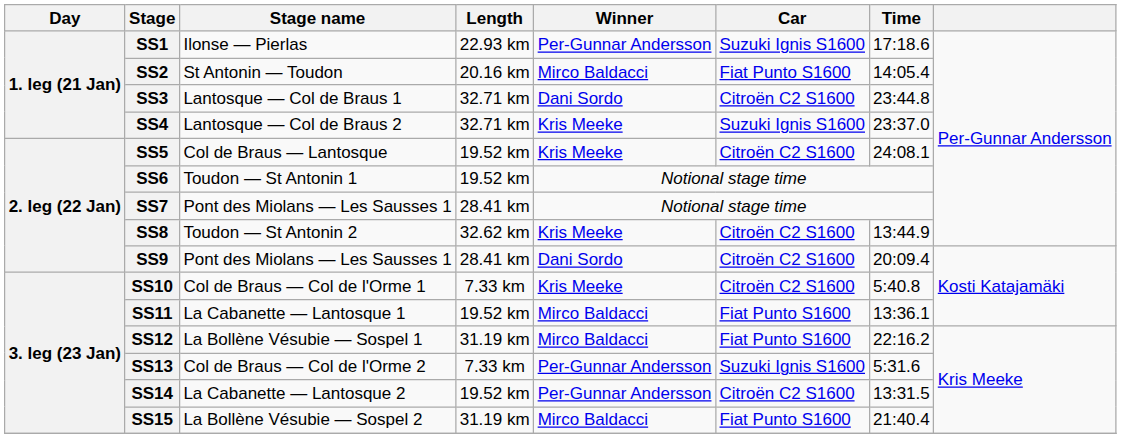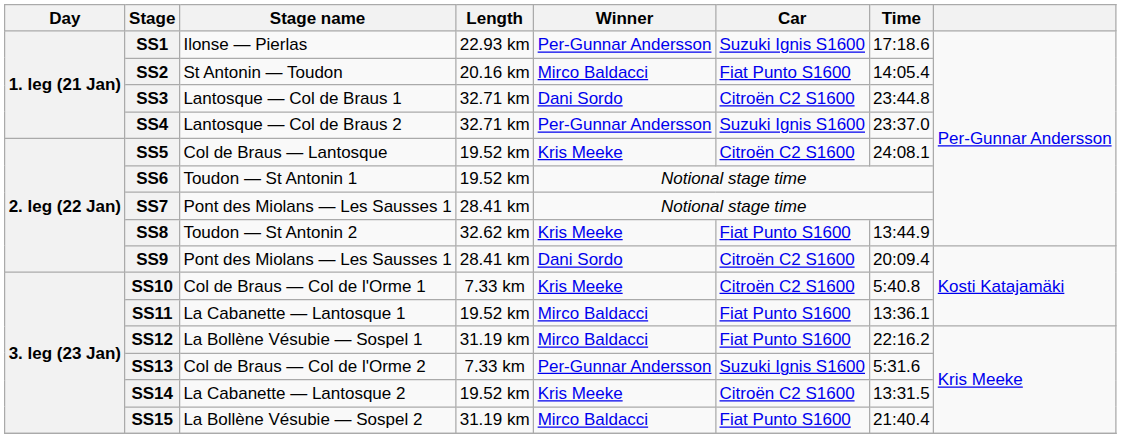 <table class="wikitable" style="font-size: 85%;">
 <tr>
 <th>Day</th>
 <th>Stage</th>
 <th>Stage name</th>
 <th>Length</th>
 <th>Winner</th>
 <th>Car</th>
 <th>Time</th>
 <th></th>
 </tr>
 <tr>
 <th rowspan="4">1. leg (21 Jan)</th>
 <th>SS1</th>
 <td>Ilonse — Pierlas</td>
 <td align="center">22.93 km</td>
 <td> <a href='#'>Per-Gunnar Andersson</a></td>
 <td><a href='#'>Suzuki Ignis S1600</a></td>
 <td>17:18.6</td>
 <td rowspan="8"> <a href='#'>Per-Gunnar Andersson</a></td>
 </tr>
 <tr>
 <th>SS2</th>
 <td>St Antonin — Toudon</td>
 <td align="center">20.16 km</td>
 <td> <a href='#'>Mirco Baldacci</a></td>
 <td><a href='#'>Fiat Punto S1600</a></td>
 <td>14:05.4</td>
 </tr>
 <tr>
 <th>SS3</th>
 <td>Lantosque — Col de Braus 1</td>
 <td align="center">32.71 km</td>
 <td> <a href='#'>Dani Sordo</a></td>
 <td><a href='#'>Citroën C2 S1600</a></td>
 <td>23:44.8</td>
 </tr>
 <tr>
 <th>SS4</th>
 <td>Lantosque — Col de Braus 2</td>
 <td align="center">32.71 km</td>
-<td> <a href='#'>Kris Meeke</a></td>
+<td> <a href='#'>Per-Gunnar Andersson</a></td>
 <td><a href='#'>Suzuki Ignis S1600</a></td>
 <td>23:37.0</td>
 </tr>
 <tr>
 <th rowspan="5">2. leg (22 Jan)</th>
 <th>SS5</th>
 <td>Col de Braus — Lantosque</td>
 <td align="center">19.52 km</td>
 <td> <a href='#'>Kris Meeke</a></td>
 <td><a href='#'>Citroën C2 S1600</a></td>
 <td>24:08.1</td>
 </tr>
 <tr>
 <th>SS6</th>
 <td>Toudon — St Antonin 1</td>
 <td align="center">19.52 km</td>
 <td colspan="3" align="center"><em>Notional stage time</em></td>
 </tr>
 <tr>
 <th>SS7</th>
 <td>Pont des Miolans — Les Sausses 1</td>
 <td align="center">28.41 km</td>
 <td colspan="3" align="center"><em>Notional stage time</em></td>
 </tr>
 <tr>
 <th>SS8</th>
 <td>Toudon — St Antonin 2</td>
 <td align="center">32.62 km</td>
 <td> <a href='#'>Kris Meeke</a></td>
-<td><a href='#'>Citroën C2 S1600</a></td>
+<td><a href='#'>Fiat Punto S1600</a></td>
 <td>13:44.9</td>
 </tr>
 <tr>
 <th>SS9</th>
 <td>Pont des Miolans — Les Sausses 1</td>
 <td align="center">28.41 km</td>
 <td> <a href='#'>Dani Sordo</a></td>
 <td><a href='#'>Citroën C2 S1600</a></td>
 <td>20:09.4</td>
 <td rowspan="3"> <a href='#'>Kosti Katajamäki</a></td>
 </tr>
 <tr>
 <th rowspan="6">3. leg (23 Jan)</th>
 <th>SS10</th>
 <td>Col de Braus — Col de l'Orme 1</td>
 <td align="center">7.33 km</td>
 <td> <a href='#'>Kris Meeke</a></td>
 <td><a href='#'>Citroën C2 S1600</a></td>
 <td>5:40.8</td>
 </tr>
 <tr>
 <th>SS11</th>
 <td>La Cabanette — Lantosque 1</td>
 <td align="center">19.52 km</td>
 <td> <a href='#'>Mirco Baldacci</a></td>
 <td><a href='#'>Fiat Punto S1600</a></td>
 <td>13:36.1</td>
 </tr>
 <tr>
 <th>SS12</th>
 <td>La Bollène Vésubie — Sospel 1</td>
 <td align="center">31.19 km</td>
 <td> <a href='#'>Mirco Baldacci</a></td>
 <td><a href='#'>Fiat Punto S1600</a></td>
 <td>22:16.2</td>
 <td rowspan="4"> <a href='#'>Kris Meeke</a></td>
 </tr>
 <tr>
 <th>SS13</th>
 <td>Col de Braus — Col de l'Orme 2</td>
 <td align="center">7.33 km</td>
 <td> <a href='#'>Per-Gunnar Andersson</a></td>
 <td><a href='#'>Suzuki Ignis S1600</a></td>
 <td>5:31.6</td>
 </tr>
 <tr>
 <th>SS14</th>
 <td>La Cabanette — Lantosque 2</td>
 <td align="center">19.52 km</td>
-<td> <a href='#'>Per-Gunnar Andersson</a></td>
+<td> <a href='#'>Kris Meeke</a></td>
 <td><a href='#'>Citroën C2 S1600</a></td>
 <td>13:31.5</td>
 </tr>
 <tr>
 <th>SS15</th>
 <td>La Bollène Vésubie — Sospel 2</td>
 <td align="center">31.19 km</td>
 <td> <a href='#'>Mirco Baldacci</a></td>
 <td><a href='#'>Fiat Punto S1600</a></td>
 <td>21:40.4</td>
 </tr>
 <tr>
 </tr>
 </table>
